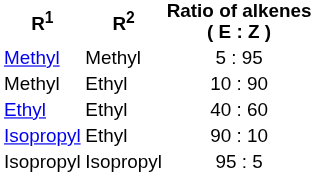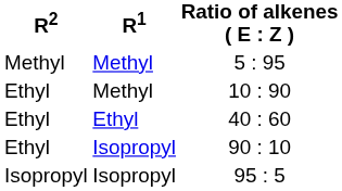 <table align="center">
 <tr>
+<th>R<sup>2</sup></th>
 <th>R<sup>1</sup></th>
-<th>R<sup>2</sup></th>
 <th>Ratio of alkenes<br>( E : Z )</th>
 </tr>
 <tr>
+<td>Methyl</td>
 <td><a href='#'>Methyl</a></td>
-<td>Methyl</td>
 <td align="center">5 : 95</td>
 </tr>
 <tr>
+<td>Ethyl</td>
 <td>Methyl</td>
-<td>Ethyl</td>
 <td align="center">10 : 90</td>
 </tr>
 <tr>
+<td>Ethyl</td>
 <td><a href='#'>Ethyl</a></td>
-<td>Ethyl</td>
 <td align="center">40 : 60</td>
 </tr>
 <tr>
+<td>Ethyl</td>
 <td><a href='#'>Isopropyl</a></td>
-<td>Ethyl</td>
 <td align="center">90 : 10</td>
 </tr>
 <tr>
 <td>Isopropyl</td>
 <td>Isopropyl</td>
 <td align="center">95 : 5</td>
 </tr>
 </table>
